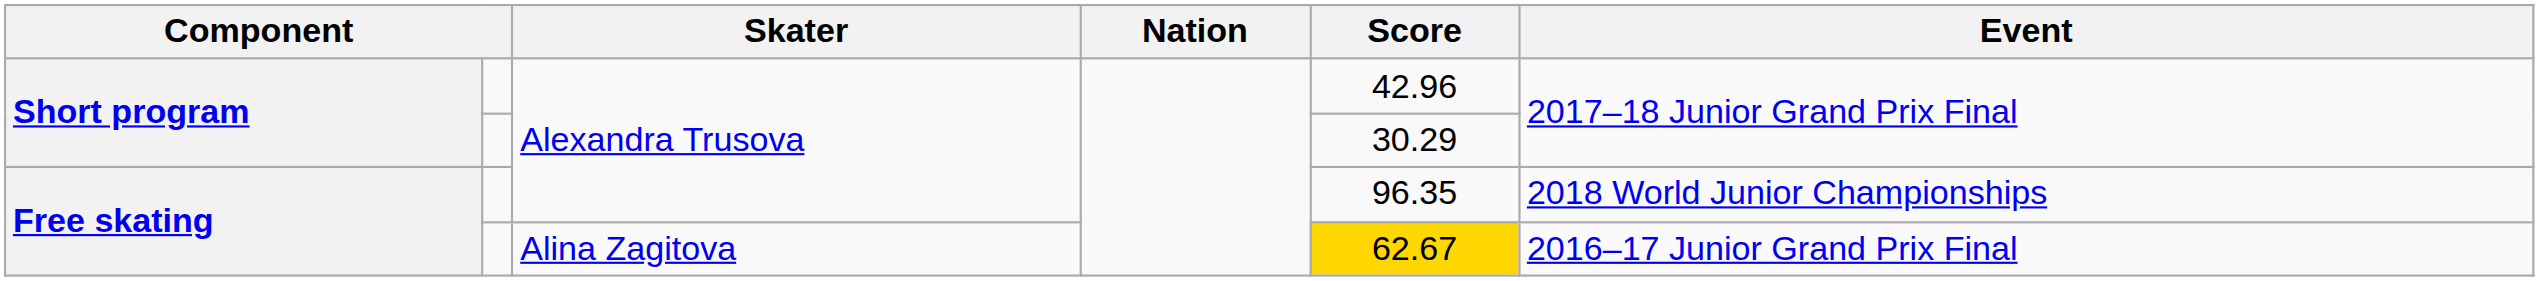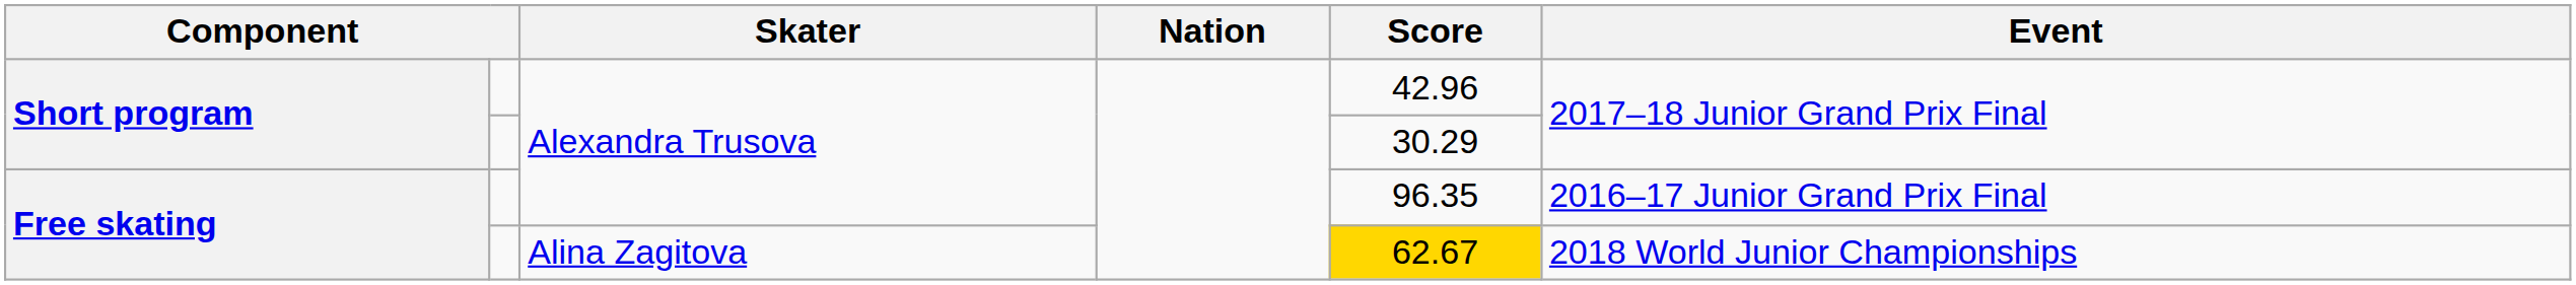 <table class="wikitable unsortable" style="text-align:left; width:75%">
 <tr>
 <th colspan="2" scope="col">Component</th>
 <th scope="col">Skater</th>
 <th scope="col">Nation</th>
 <th scope="col">Score</th>
 <th scope="col">Event</th>
 </tr>
 <tr>
 <th rowspan="2" scope="row" style="text-align:left"><a href='#'>Short program</a></th>
 <td></td>
 <td rowspan="3"><a href='#'>Alexandra Trusova</a></td>
 <td rowspan="4"></td>
 <td style="text-align:center">42.96</td>
 <td rowspan="2"><a href='#'>2017–18 Junior Grand Prix Final</a></td>
 </tr>
 <tr>
 <td></td>
 <td style="text-align:center">30.29</td>
 </tr>
 <tr>
 <th rowspan="2" scope="row" style="text-align:left"><a href='#'>Free skating</a></th>
 <td></td>
 <td style="text-align:center">96.35</td>
-<td><a href='#'>2018 World Junior Championships</a></td>
+<td><a href='#'>2016–17 Junior Grand Prix Final</a></td>
 </tr>
 <tr>
 <td></td>
 <td><a href='#'>Alina Zagitova</a></td>
 <td style="background: gold; text-align:center">62.67</td>
-<td><a href='#'>2016–17 Junior Grand Prix Final</a></td>
+<td><a href='#'>2018 World Junior Championships</a></td>
 </tr>
 </table>
